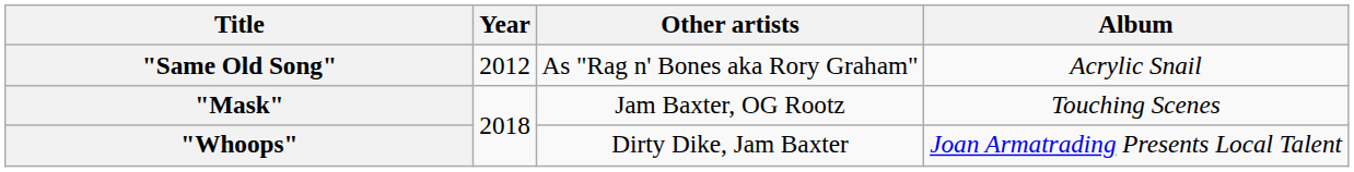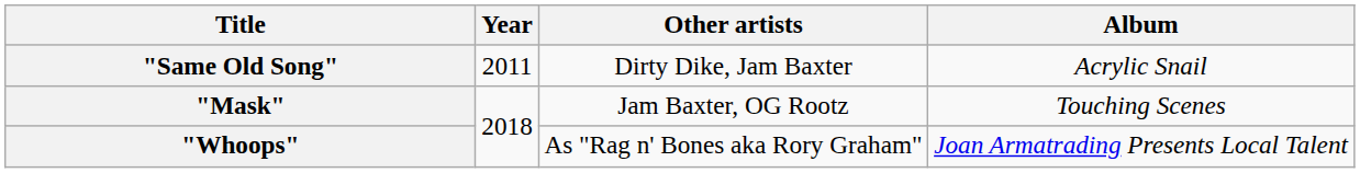 <table class="wikitable plainrowheaders" style="text-align:center;">
 <tr>
 <th scope="col" style="width:18em;">Title</th>
 <th scope="col" style="width:1em;">Year</th>
 <th scope="col">Other artists</th>
 <th scope="col">Album</th>
 </tr>
 <tr>
 <th scope="row">"Same Old Song"</th>
-<td>2012</td>
-<td>As "Rag n' Bones aka Rory Graham"</td>
+<td>2011</td>
+<td>Dirty Dike, Jam Baxter</td>
 <td><em>Acrylic Snail</em></td>
 </tr>
 <tr>
 <th scope="row">"Mask"</th>
 <td rowspan="2">2018</td>
 <td>Jam Baxter, OG Rootz</td>
 <td><em>Touching Scenes</em></td>
 </tr>
 <tr>
 <th scope="row">"Whoops"</th>
-<td>Dirty Dike, Jam Baxter</td>
+<td>As "Rag n' Bones aka Rory Graham"</td>
 <td><em><a href='#'>Joan Armatrading</a> Presents Local Talent</em></td>
 </tr>
 </table>
